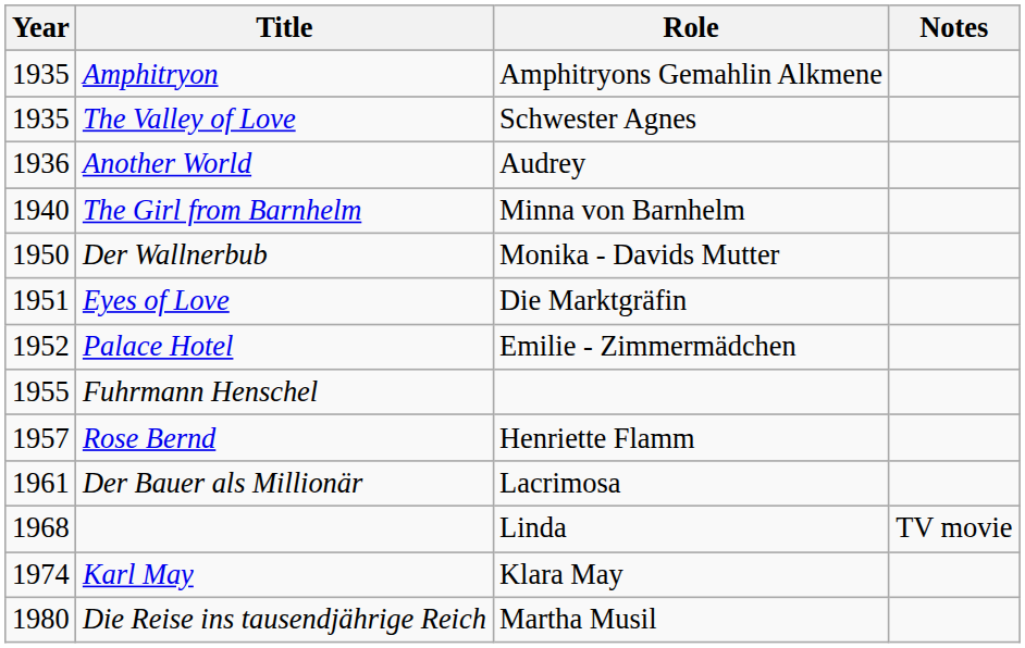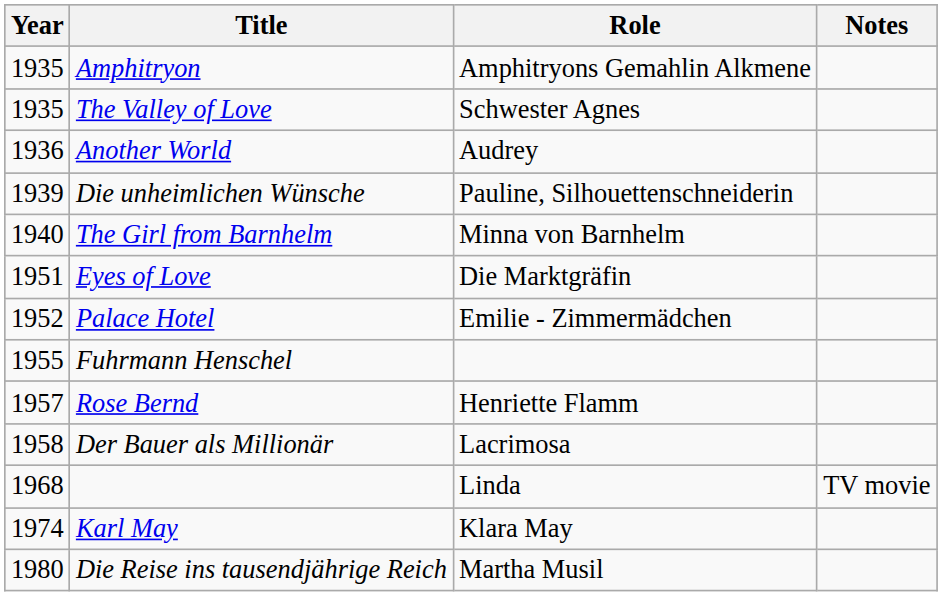 <table class="wikitable">
 <tr>
 <th>Year</th>
 <th>Title</th>
 <th>Role</th>
 <th>Notes</th>
 </tr>
 <tr>
 <td>1935</td>
 <td><em><a href='#'>Amphitryon</a></em></td>
 <td>Amphitryons Gemahlin Alkmene</td>
 <td></td>
 </tr>
 <tr>
 <td>1935</td>
 <td><em><a href='#'>The Valley of Love</a></em></td>
 <td>Schwester Agnes</td>
 <td></td>
 </tr>
 <tr>
 <td>1936</td>
 <td><em><a href='#'>Another World</a></em></td>
 <td>Audrey</td>
 <td></td>
 </tr>
 <tr>
+<td>1939</td>
+<td><em>Die unheimlichen Wünsche</em></td>
+<td>Pauline, Silhouettenschneiderin</td>
+<td></td>
+</tr>
+<tr>
 <td>1940</td>
 <td><em><a href='#'>The Girl from Barnhelm</a></em></td>
 <td>Minna von Barnhelm</td>
-<td></td>
-</tr>
-<tr>
-<td>1950</td>
-<td><em>Der Wallnerbub</em></td>
-<td>Monika - Davids Mutter</td>
 <td></td>
 </tr>
 <tr>
 <td>1951</td>
 <td><em><a href='#'>Eyes of Love</a></em></td>
 <td>Die Marktgräfin</td>
 <td></td>
 </tr>
 <tr>
 <td>1952</td>
 <td><em><a href='#'>Palace Hotel</a></em></td>
 <td>Emilie - Zimmermädchen</td>
 <td></td>
 </tr>
 <tr>
 <td>1955</td>
 <td><em>Fuhrmann Henschel</em></td>
 <td></td>
 <td></td>
 </tr>
 <tr>
 <td>1957</td>
 <td><em><a href='#'>Rose Bernd</a></em></td>
 <td>Henriette Flamm</td>
 <td></td>
 </tr>
 <tr>
-<td>1961</td>
+<td>1958</td>
 <td><em>Der Bauer als Millionär</em></td>
 <td>Lacrimosa</td>
 <td></td>
 </tr>
 <tr>
 <td>1968</td>
 <td><em></em></td>
 <td>Linda</td>
 <td>TV movie</td>
 </tr>
 <tr>
 <td>1974</td>
 <td><em><a href='#'>Karl May</a></em></td>
 <td>Klara May</td>
 <td></td>
 </tr>
 <tr>
 <td>1980</td>
 <td><em>Die Reise ins tausendjährige Reich</em></td>
 <td>Martha Musil</td>
 <td></td>
 </tr>
 </table>
